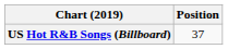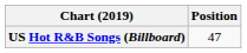 <table class="wikitable sortable plainrowheaders" style="text-align:center">
 <tr>
 <th scope="col">Chart (2019)</th>
 <th scope="col">Position</th>
 </tr>
 <tr>
 <th scope="row">US <a href='#'>Hot R&B Songs</a> (<em>Billboard</em>)</th>
-<td>37</td>
+<td>47</td>
 </tr>
 </table>
